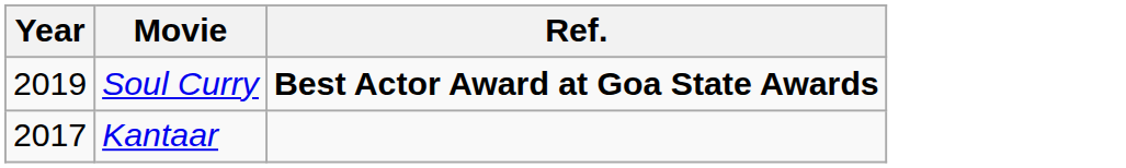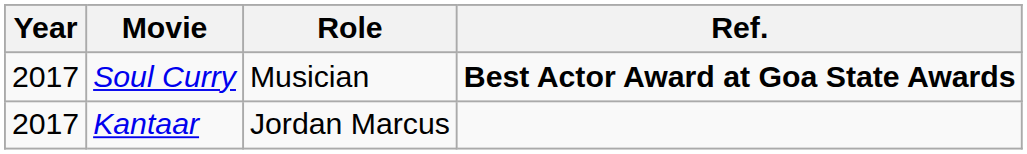 <table class="wikitable">
 <tr>
 <th>Year</th>
 <th>Movie</th>
+<th>Role</th>
 <th>Ref.</th>
 </tr>
 <tr>
-<td>2019</td>
+<td>2017</td>
 <td><em><a href='#'>Soul Curry</a></em></td>
+<td>Musician</td>
 <td><strong>Best Actor Award at Goa State Awards</strong></td>
 </tr>
 <tr>
 <td>2017</td>
 <td><em><a href='#'>Kantaar</a></em></td>
+<td>Jordan Marcus</td>
 <td></td>
 </tr>
 </table>
